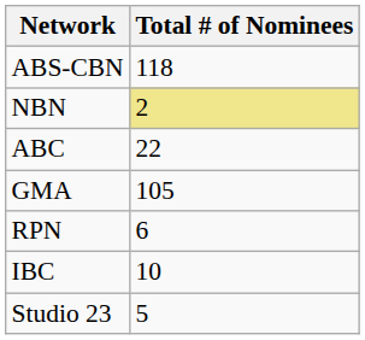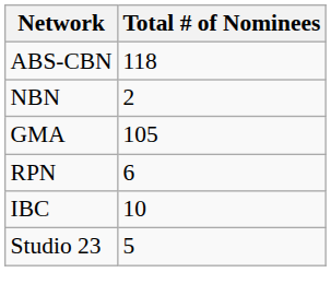 <table class="wikitable sortable">
 <tr>
 <th>Network</th>
 <th>Total # of Nominees</th>
 </tr>
 <tr>
 <td>ABS-CBN</td>
 <td>118</td>
 </tr>
 <tr>
 <td>NBN</td>
-<td style="background: khaki;">2</td>
-</tr>
-<tr>
-<td>ABC</td>
-<td>22</td>
+<td>2</td>
 </tr>
 <tr>
 <td>GMA</td>
 <td>105</td>
 </tr>
 <tr>
 <td>RPN</td>
 <td>6</td>
 </tr>
 <tr>
 <td>IBC</td>
 <td>10</td>
 </tr>
 <tr>
 <td>Studio 23</td>
 <td>5</td>
 </tr>
 </table>
